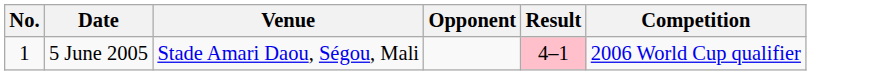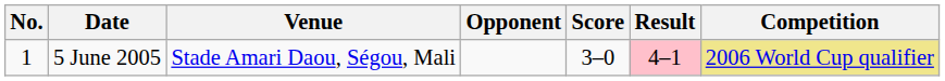 <table class="wikitable sortable">
 <tr>
 <th scope="col">No.</th>
 <th scope="col">Date</th>
 <th scope="col">Venue</th>
 <th scope="col">Opponent</th>
+<th scope="col">Score</th>
 <th scope="col">Result</th>
 <th scope="col">Competition</th>
 </tr>
 <tr>
 <td align="center">1</td>
 <td>5 June 2005</td>
 <td><a href='#'>Stade Amari Daou</a>, <a href='#'>Ségou</a>, Mali</td>
 <td></td>
+<td align="center">3–0</td>
 <td align="center" style="background: pink;">4–1</td>
-<td><a href='#'>2006 World Cup qualifier</a></td>
+<td style="background: khaki;"><a href='#'>2006 World Cup qualifier</a></td>
 </tr>
 </table>
